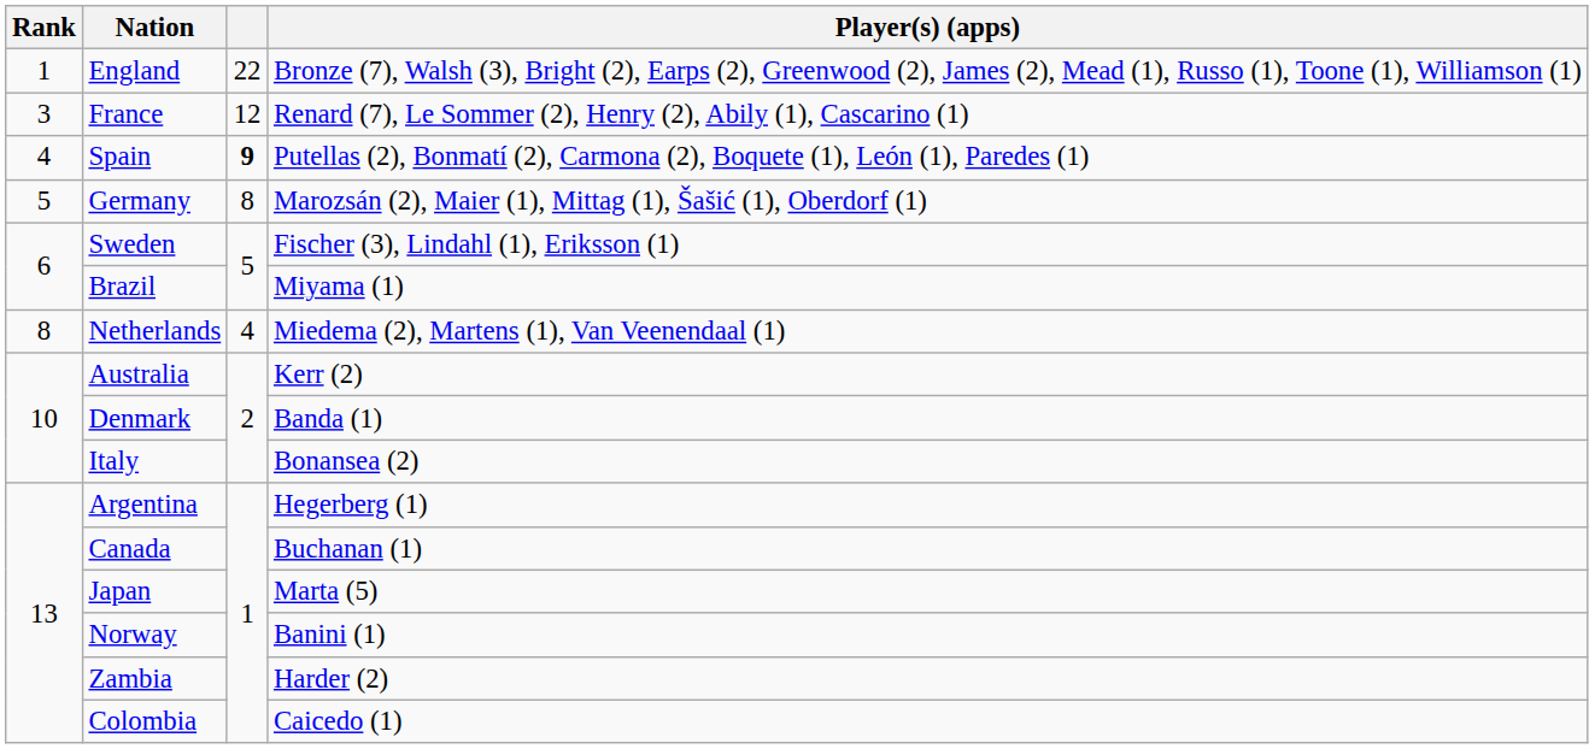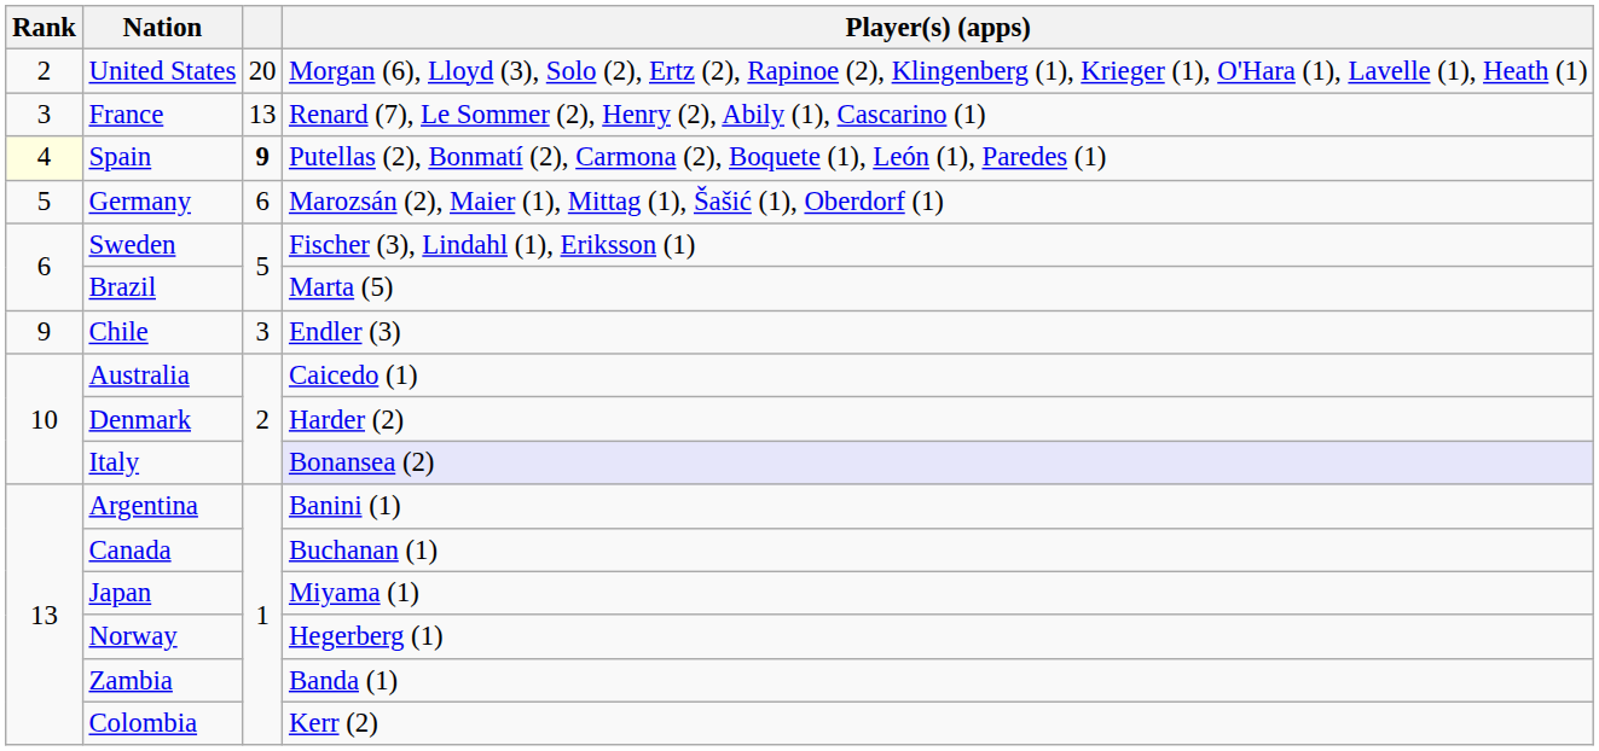 <table class="wikitable">
 <tr>
 <th>Rank</th>
 <th>Nation</th>
 <th></th>
 <th>Player(s) (apps)</th>
 </tr>
 <tr>
-<td align="center">1</td>
-<td> <a href='#'>England</a></td>
-<td align="center">22</td>
-<td><a href='#'>Bronze</a> (7), <a href='#'>Walsh</a> (3), <a href='#'>Bright</a> (2), <a href='#'>Earps</a> (2), <a href='#'>Greenwood</a> (2), <a href='#'>James</a> (2), <a href='#'>Mead</a> (1), <a href='#'>Russo</a> (1), <a href='#'>Toone</a> (1), <a href='#'>Williamson</a> (1)</td>
+<td align="center">2</td>
+<td> <a href='#'>United States</a></td>
+<td align="center">20</td>
+<td><a href='#'>Morgan</a> (6), <a href='#'>Lloyd</a> (3), <a href='#'>Solo</a> (2), <a href='#'>Ertz</a> (2), <a href='#'>Rapinoe</a> (2), <a href='#'>Klingenberg</a> (1), <a href='#'>Krieger</a> (1), <a href='#'>O'Hara</a> (1), <a href='#'>Lavelle</a> (1), <a href='#'>Heath</a> (1)</td>
 </tr>
 <tr>
 <td align="center">3</td>
 <td> <a href='#'>France</a></td>
-<td align="center">12</td>
+<td align="center">13</td>
 <td><a href='#'>Renard</a> (7), <a href='#'>Le Sommer</a> (2), <a href='#'>Henry</a> (2), <a href='#'>Abily</a> (1), <a href='#'>Cascarino</a> (1)</td>
 </tr>
 <tr>
-<td align="center">4</td>
+<td align="center" style="background: lightyellow;">4</td>
 <td> <a href='#'>Spain</a></td>
 <td align="center"><strong>9</strong></td>
 <td><a href='#'>Putellas</a> (2), <a href='#'>Bonmatí</a> (2), <a href='#'>Carmona</a> (2), <a href='#'>Boquete</a> (1), <a href='#'>León</a> (1), <a href='#'>Paredes</a> (1)</td>
 </tr>
 <tr>
 <td align="center">5</td>
 <td> <a href='#'>Germany</a></td>
-<td align="center">8</td>
+<td align="center">6</td>
 <td><a href='#'>Marozsán</a> (2), <a href='#'>Maier</a> (1), <a href='#'>Mittag</a> (1), <a href='#'>Šašić</a> (1), <a href='#'>Oberdorf</a> (1)</td>
 </tr>
 <tr>
 <td rowspan="2" align="center">6</td>
 <td> <a href='#'>Sweden</a></td>
 <td rowspan="2" align="center">5</td>
 <td><a href='#'>Fischer</a> (3), <a href='#'>Lindahl</a> (1), <a href='#'>Eriksson</a> (1)</td>
 </tr>
 <tr>
 <td> <a href='#'>Brazil</a></td>
-<td><a href='#'>Miyama</a> (1)</td>
+<td><a href='#'>Marta</a> (5)</td>
 </tr>
 <tr>
-<td align="center">8</td>
-<td> <a href='#'>Netherlands</a></td>
-<td align="center">4</td>
-<td><a href='#'>Miedema</a> (2), <a href='#'>Martens</a> (1), <a href='#'>Van Veenendaal</a> (1)</td>
+<td align="center">9</td>
+<td> <a href='#'>Chile</a></td>
+<td align="center">3</td>
+<td><a href='#'>Endler</a> (3)</td>
 </tr>
 <tr>
 <td rowspan="3" align="center">10</td>
 <td> <a href='#'>Australia</a></td>
 <td rowspan="3" align="center">2</td>
-<td><a href='#'>Kerr</a> (2)</td>
+<td><a href='#'>Caicedo</a> (1)</td>
 </tr>
 <tr>
 <td> <a href='#'>Denmark</a></td>
-<td><a href='#'>Banda</a> (1)</td>
+<td><a href='#'>Harder</a> (2)</td>
 </tr>
 <tr>
 <td> <a href='#'>Italy</a></td>
-<td><a href='#'>Bonansea</a> (2)</td>
+<td style="background: lavender;"><a href='#'>Bonansea</a> (2)</td>
 </tr>
 <tr>
 <td rowspan="6" align="center">13</td>
 <td> <a href='#'>Argentina</a></td>
 <td rowspan="6" align="center">1</td>
-<td><a href='#'>Hegerberg</a> (1)</td>
+<td><a href='#'>Banini</a> (1)</td>
 </tr>
 <tr>
 <td> <a href='#'>Canada</a></td>
 <td><a href='#'>Buchanan</a> (1)</td>
 </tr>
 <tr>
 <td> <a href='#'>Japan</a></td>
-<td><a href='#'>Marta</a> (5)</td>
+<td><a href='#'>Miyama</a> (1)</td>
 </tr>
 <tr>
 <td> <a href='#'>Norway</a></td>
-<td><a href='#'>Banini</a> (1)</td>
+<td><a href='#'>Hegerberg</a> (1)</td>
 </tr>
 <tr>
 <td> <a href='#'>Zambia</a></td>
-<td><a href='#'>Harder</a> (2)</td>
+<td><a href='#'>Banda</a> (1)</td>
 </tr>
 <tr>
 <td> <a href='#'>Colombia</a></td>
-<td><a href='#'>Caicedo</a> (1)</td>
+<td><a href='#'>Kerr</a> (2)</td>
 </tr>
 </table>
